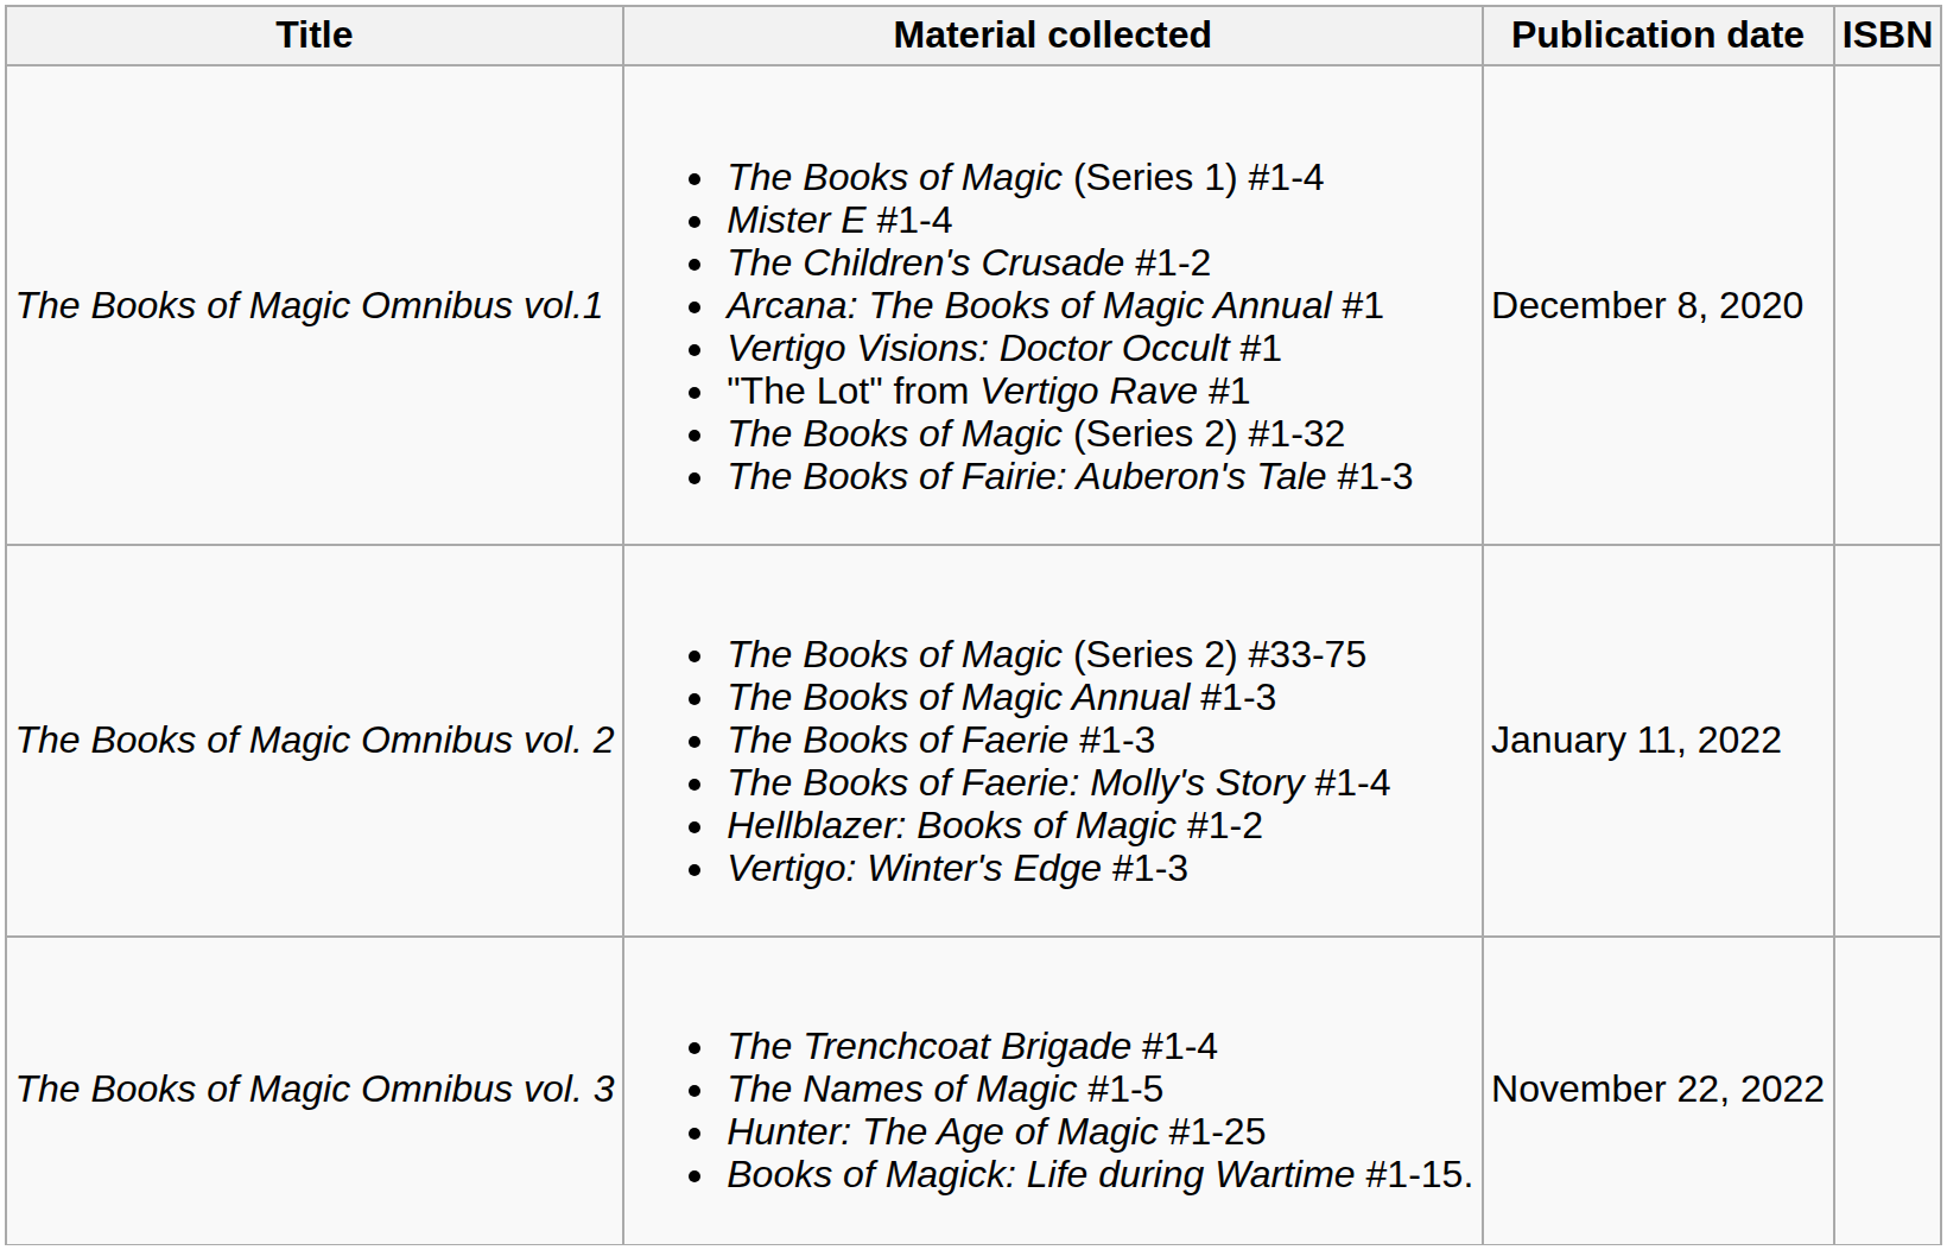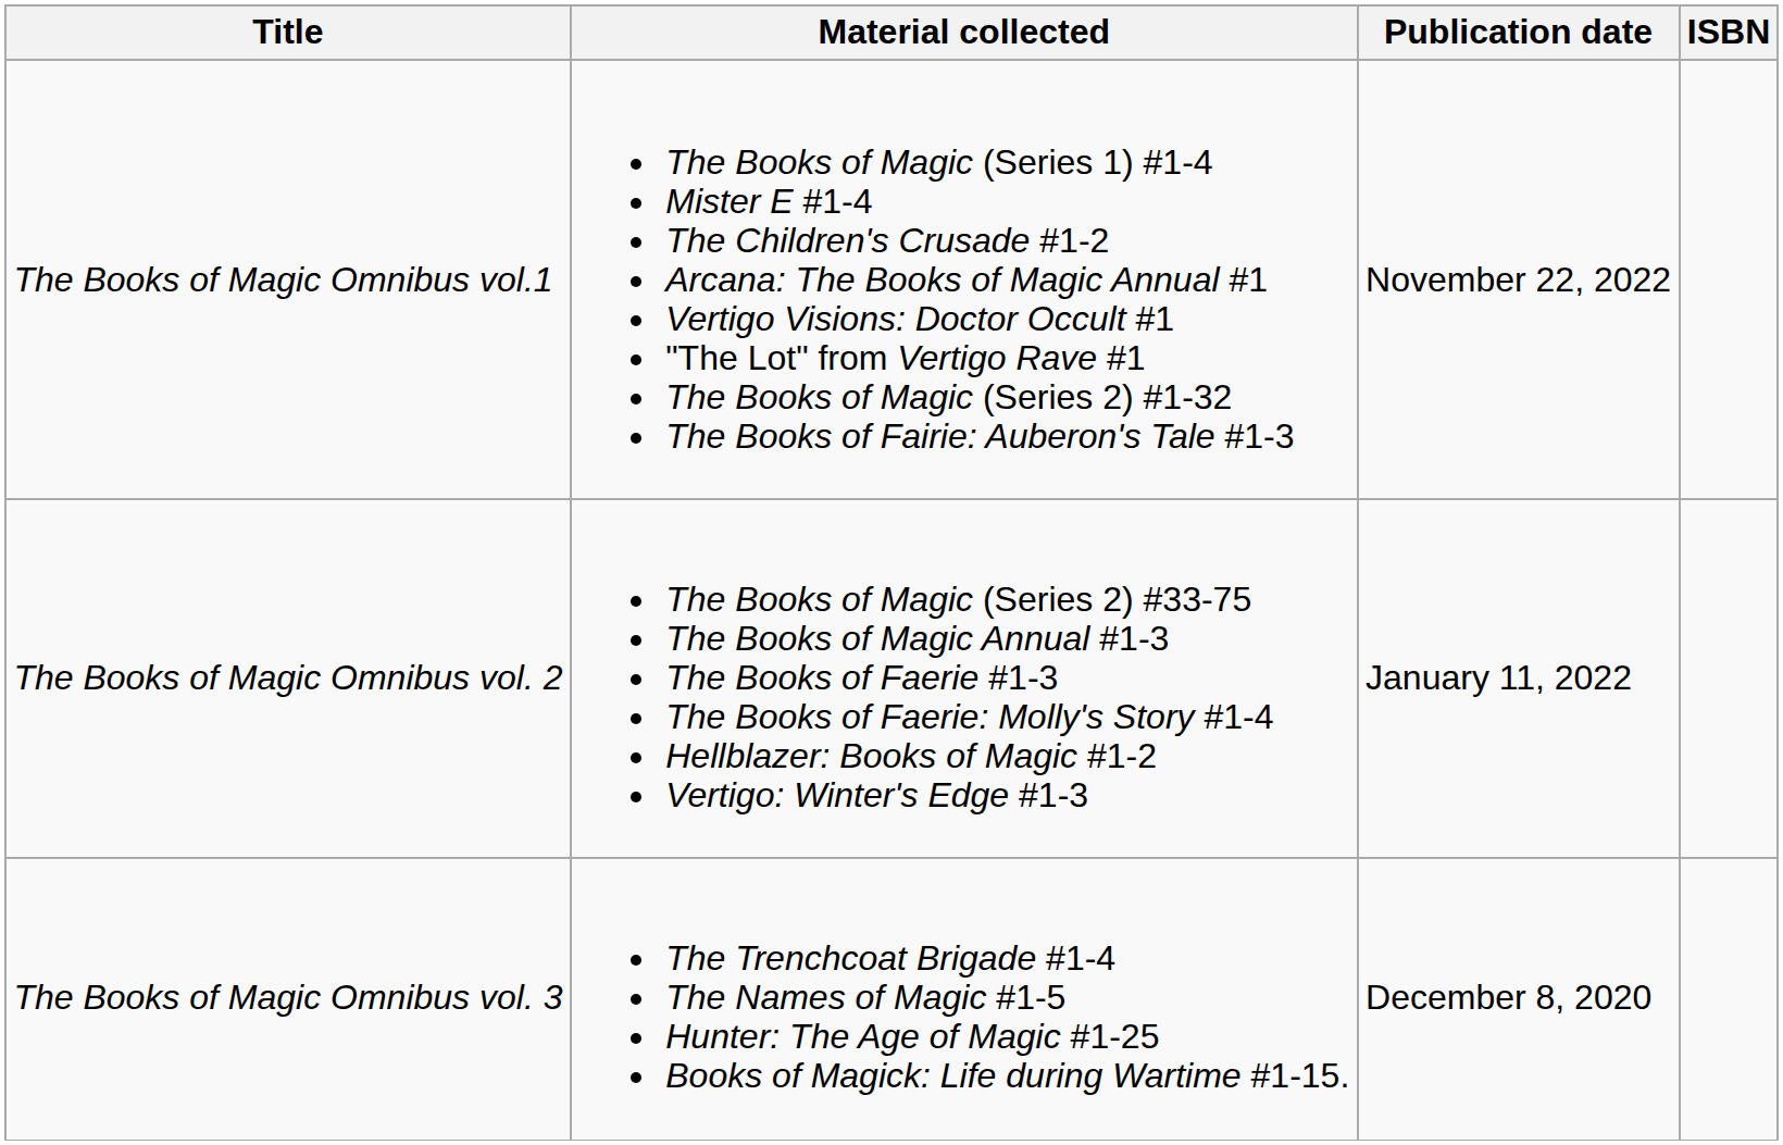 <table class="wikitable">
 <tr>
 <th>Title</th>
 <th>Material collected</th>
 <th>Publication date</th>
 <th>ISBN</th>
 </tr>
 <tr>
 <td><em>The Books of Magic Omnibus vol.1</em></td>
 <td><br><ul><li><em>The Books of Magic</em> (Series 1) #1-4</li><li><em>Mister E</em> #1-4</li><li><em>The Children's Crusade</em> #1-2</li><li><em>Arcana: The Books of Magic Annual</em> #1</li><li><em>Vertigo Visions: Doctor Occult</em> #1</li><li>"The Lot" from <em>Vertigo Rave</em> #1</li><li><em>The Books of Magic</em> (Series 2) #1-32</li><li><em>The Books of Fairie: Auberon's Tale</em> #1-3</li></ul></td>
-<td>December 8, 2020</td>
+<td>November 22, 2022</td>
 <td></td>
 </tr>
 <tr>
 <td><em>The Books of Magic Omnibus vol. 2</em></td>
 <td><br><ul><li><em>The Books of Magic</em> (Series 2) #33-75</li><li><em>The Books of Magic Annual</em> #1-3</li><li><em>The Books of Faerie</em> #1-3</li><li><em>The Books of Faerie: Molly's Story</em> #1-4</li><li><em>Hellblazer: Books of Magic</em> #1-2</li><li><em>Vertigo: Winter's Edge</em> #1-3</li></ul></td>
 <td>January 11, 2022</td>
 <td></td>
 </tr>
 <tr>
 <td><em>The Books of Magic Omnibus vol. 3</em></td>
 <td><br><ul><li><em>The Trenchcoat Brigade</em> #1-4</li><li><em>The Names of Magic</em> #1-5</li><li><em>Hunter: The Age of Magic</em> #1-25</li><li><em>Books of Magick: Life during Wartime</em> #1-15.</li></ul></td>
-<td>November 22, 2022</td>
+<td>December 8, 2020</td>
 <td></td>
 </tr>
 </table>
